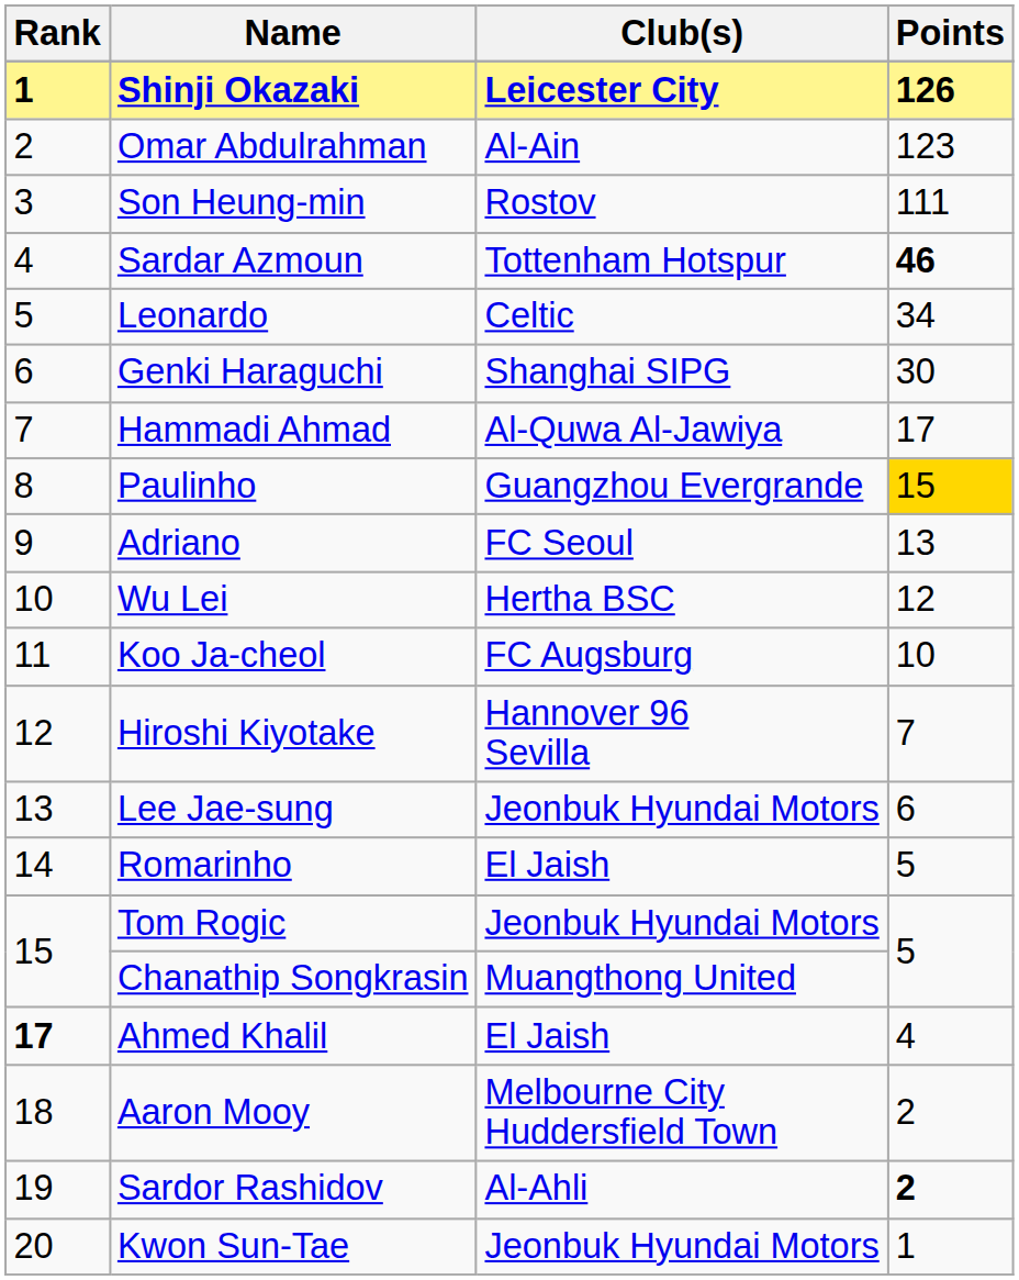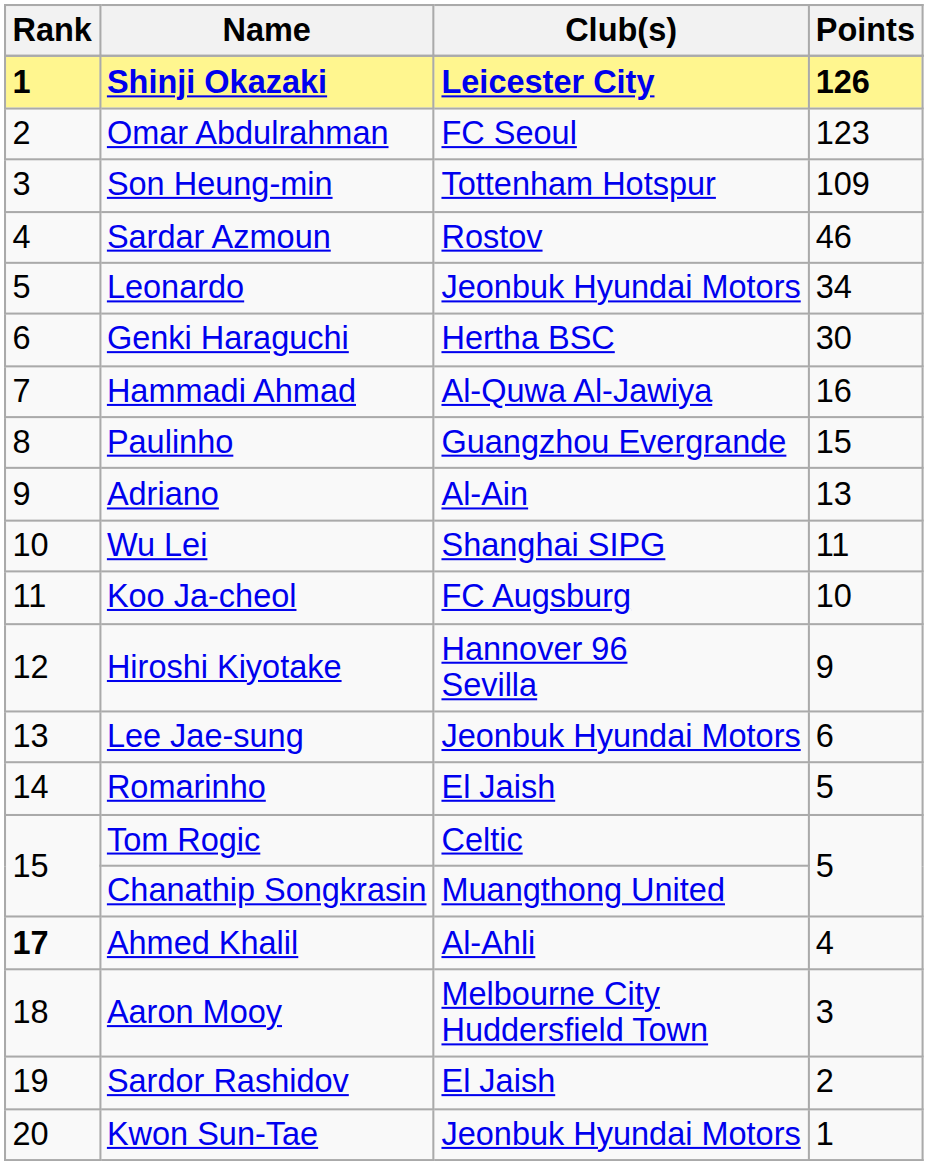 <table class="wikitable">
 <tr>
 <th>Rank</th>
 <th>Name</th>
 <th>Club(s)</th>
 <th>Points</th>
 </tr>
 <tr>
 </tr>
 <tr bgcolor="#FFF68F">
 <td><strong>1</strong></td>
 <td> <strong><a href='#'>Shinji Okazaki</a></strong></td>
 <td> <strong><a href='#'>Leicester City</a></strong></td>
 <td><strong>126</strong></td>
 </tr>
 <tr>
 <td>2</td>
 <td> <a href='#'>Omar Abdulrahman</a></td>
-<td> <a href='#'>Al-Ain</a></td>
+<td> <a href='#'>FC Seoul</a></td>
 <td>123</td>
 </tr>
 <tr>
 <td>3</td>
 <td> <a href='#'>Son Heung-min</a></td>
-<td> <a href='#'>Rostov</a></td>
-<td>111</td>
+<td> <a href='#'>Tottenham Hotspur</a></td>
+<td>109</td>
 </tr>
 <tr>
 <td>4</td>
 <td> <a href='#'>Sardar Azmoun</a></td>
-<td> <a href='#'>Tottenham Hotspur</a></td>
-<td><strong>46</strong></td>
+<td> <a href='#'>Rostov</a></td>
+<td>46</td>
 </tr>
 <tr>
 <td>5</td>
 <td> <a href='#'>Leonardo</a></td>
-<td> <a href='#'>Celtic</a></td>
+<td> <a href='#'>Jeonbuk Hyundai Motors</a></td>
 <td>34</td>
 </tr>
 <tr>
 <td>6</td>
 <td> <a href='#'>Genki Haraguchi</a></td>
-<td> <a href='#'>Shanghai SIPG</a></td>
+<td> <a href='#'>Hertha BSC</a></td>
 <td>30</td>
 </tr>
 <tr>
 <td>7</td>
 <td> <a href='#'>Hammadi Ahmad</a></td>
 <td> <a href='#'>Al-Quwa Al-Jawiya</a></td>
-<td>17</td>
+<td>16</td>
 </tr>
 <tr>
 <td>8</td>
 <td> <a href='#'>Paulinho</a></td>
 <td> <a href='#'>Guangzhou Evergrande</a></td>
-<td style="background: gold;">15</td>
+<td>15</td>
 </tr>
 <tr>
 <td>9</td>
 <td> <a href='#'>Adriano</a></td>
-<td> <a href='#'>FC Seoul</a></td>
+<td> <a href='#'>Al-Ain</a></td>
 <td>13</td>
 </tr>
 <tr>
 <td>10</td>
 <td> <a href='#'>Wu Lei</a></td>
-<td> <a href='#'>Hertha BSC</a></td>
-<td>12</td>
+<td> <a href='#'>Shanghai SIPG</a></td>
+<td>11</td>
 </tr>
 <tr>
 <td>11</td>
 <td> <a href='#'>Koo Ja-cheol</a></td>
 <td> <a href='#'>FC Augsburg</a></td>
 <td>10</td>
 </tr>
 <tr>
 <td>12</td>
 <td> <a href='#'>Hiroshi Kiyotake</a></td>
 <td> <a href='#'>Hannover 96</a><br> <a href='#'>Sevilla</a></td>
-<td>7</td>
+<td>9</td>
 </tr>
 <tr>
 <td>13</td>
 <td> <a href='#'>Lee Jae-sung</a></td>
 <td> <a href='#'>Jeonbuk Hyundai Motors</a></td>
 <td>6</td>
 </tr>
 <tr>
 <td>14</td>
 <td> <a href='#'>Romarinho</a></td>
 <td> <a href='#'>El Jaish</a></td>
 <td>5</td>
 </tr>
 <tr>
 <td rowspan="2">15</td>
 <td> <a href='#'>Tom Rogic</a></td>
-<td> <a href='#'>Jeonbuk Hyundai Motors</a></td>
+<td> <a href='#'>Celtic</a></td>
 <td rowspan="2">5</td>
 </tr>
 <tr>
 <td> <a href='#'>Chanathip Songkrasin</a></td>
 <td>  <a href='#'>Muangthong United</a></td>
 </tr>
 <tr>
 <td><strong>17</strong></td>
 <td> <a href='#'>Ahmed Khalil</a></td>
-<td> <a href='#'>El Jaish</a></td>
+<td> <a href='#'>Al-Ahli</a></td>
 <td>4</td>
 </tr>
 <tr>
 <td>18</td>
 <td> <a href='#'>Aaron Mooy</a></td>
 <td> <a href='#'>Melbourne City</a><br> <a href='#'>Huddersfield Town</a></td>
-<td>2</td>
+<td>3</td>
 </tr>
 <tr>
 <td>19</td>
 <td> <a href='#'>Sardor Rashidov</a></td>
-<td> <a href='#'>Al-Ahli</a></td>
-<td><strong>2</strong></td>
+<td> <a href='#'>El Jaish</a></td>
+<td>2</td>
 </tr>
 <tr>
 <td>20</td>
 <td> <a href='#'>Kwon Sun-Tae</a></td>
 <td> <a href='#'>Jeonbuk Hyundai Motors</a></td>
 <td>1</td>
 </tr>
 </table>
